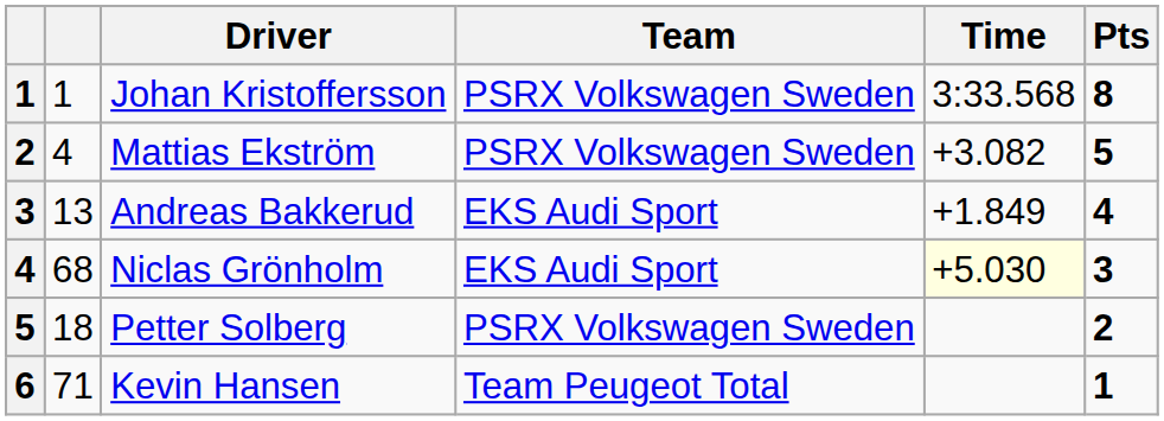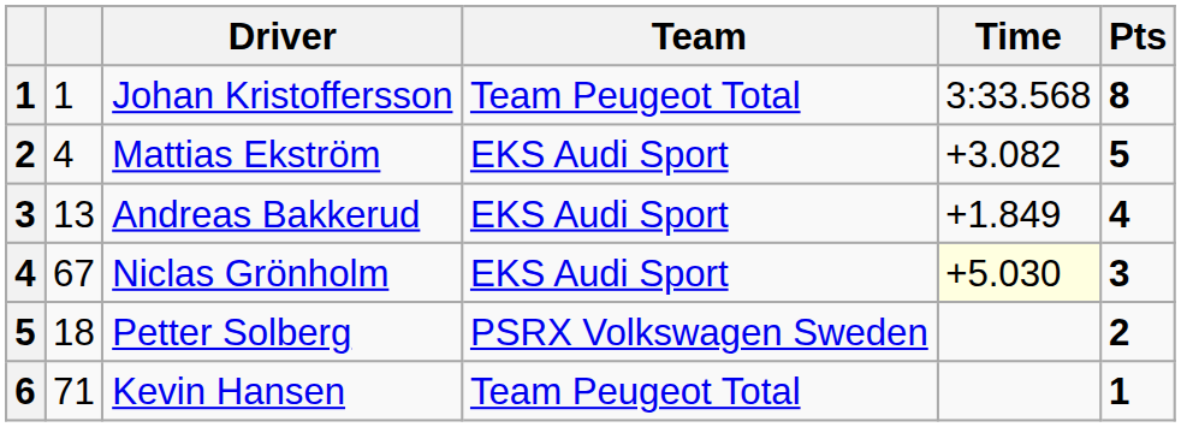 <table class="wikitable" style="font-size:95%">
 <tr>
 <th></th>
 <th></th>
 <th>Driver</th>
 <th>Team</th>
 <th>Time</th>
 <th>Pts</th>
 </tr>
 <tr>
 <th>1</th>
 <td>1</td>
 <td> <a href='#'>Johan Kristoffersson</a></td>
-<td><a href='#'>PSRX Volkswagen Sweden</a></td>
+<td><a href='#'>Team Peugeot Total</a></td>
 <td>3:33.568</td>
 <td><strong>8</strong></td>
 </tr>
 <tr>
 <th>2</th>
 <td>4</td>
 <td> <a href='#'>Mattias Ekström</a></td>
-<td><a href='#'>PSRX Volkswagen Sweden</a></td>
+<td><a href='#'>EKS Audi Sport</a></td>
 <td>+3.082</td>
 <td><strong>5</strong></td>
 </tr>
 <tr>
 <th>3</th>
 <td>13</td>
 <td> <a href='#'>Andreas Bakkerud</a></td>
 <td><a href='#'>EKS Audi Sport</a></td>
 <td>+1.849</td>
 <td><strong>4</strong></td>
 </tr>
 <tr>
 <th>4</th>
-<td>68</td>
+<td>67</td>
 <td> <a href='#'>Niclas Grönholm</a></td>
 <td><a href='#'>EKS Audi Sport</a></td>
 <td style="background: lightyellow;">+5.030</td>
 <td><strong>3</strong></td>
 </tr>
 <tr>
 <th>5</th>
 <td>18</td>
 <td> <a href='#'>Petter Solberg</a></td>
 <td><a href='#'>PSRX Volkswagen Sweden</a></td>
 <td></td>
 <td><strong>2</strong></td>
 </tr>
 <tr>
 <th>6</th>
 <td>71</td>
 <td> <a href='#'>Kevin Hansen</a></td>
 <td><a href='#'>Team Peugeot Total</a></td>
 <td></td>
 <td><strong>1</strong></td>
 </tr>
 </table>
